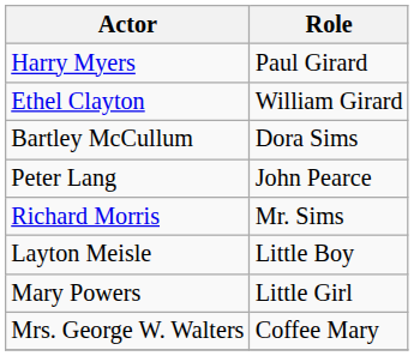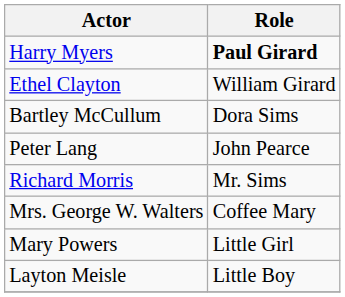 <table class="wikitable">
 <tr>
 <th>Actor</th>
 <th>Role</th>
 </tr>
 <tr>
 <td><a href='#'>Harry Myers</a></td>
-<td>Paul Girard</td>
+<td><strong>Paul Girard</strong></td>
 </tr>
 <tr>
 <td><a href='#'>Ethel Clayton</a></td>
 <td>William Girard</td>
 </tr>
 <tr>
 <td>Bartley McCullum</td>
 <td>Dora Sims</td>
 </tr>
 <tr>
 <td>Peter Lang</td>
 <td>John Pearce</td>
 </tr>
 <tr>
 <td><a href='#'>Richard Morris</a></td>
 <td>Mr. Sims</td>
 </tr>
 <tr>
-<td>Layton Meisle</td>
-<td>Little Boy</td>
+<td>Mrs. George W. Walters</td>
+<td>Coffee Mary</td>
 </tr>
 <tr>
 <td>Mary Powers</td>
 <td>Little Girl</td>
 </tr>
 <tr>
-<td>Mrs. George W. Walters</td>
-<td>Coffee Mary</td>
+<td>Layton Meisle</td>
+<td>Little Boy</td>
 </tr>
 <tr>
 </tr>
 </table>
